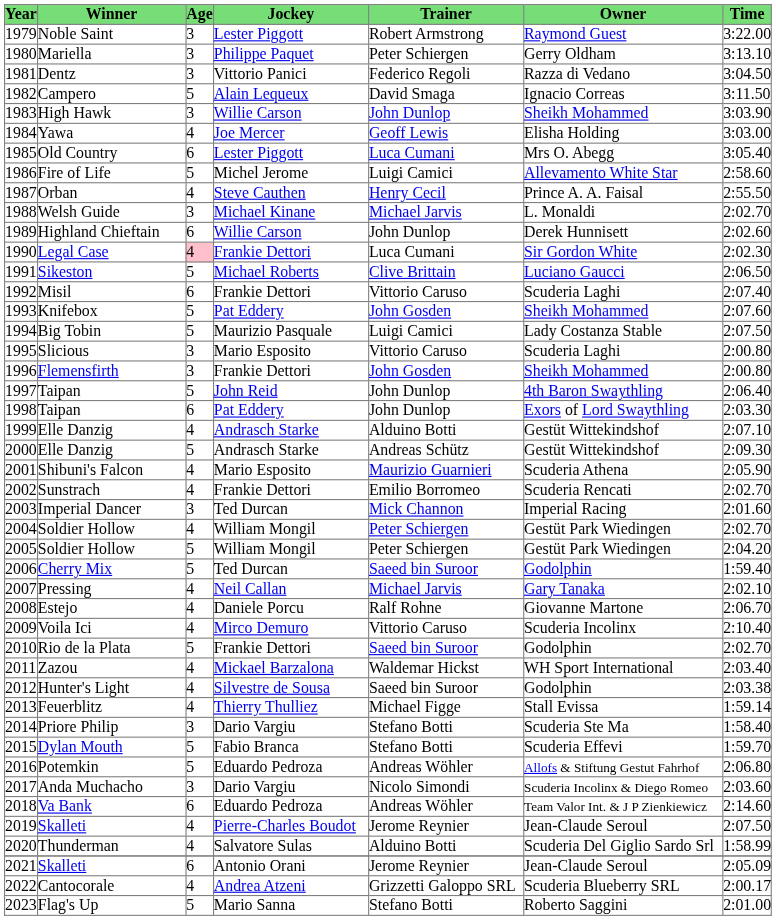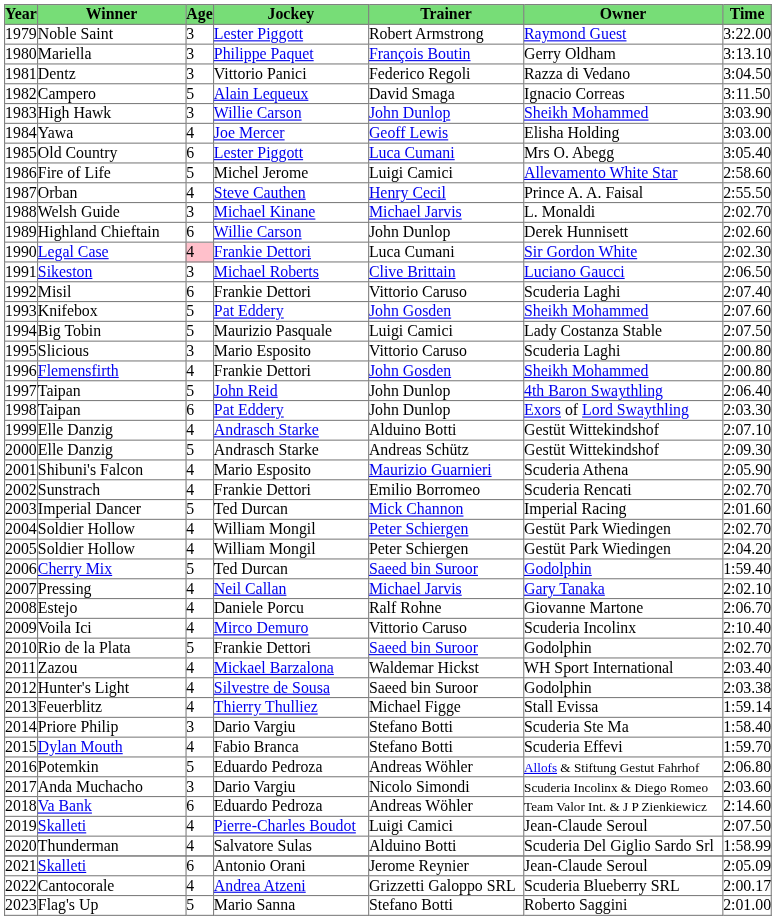 <table class = "sortable" | border="1" cellpadding="0" style="border-collapse: collapse; font-size:90%">
 <tr bgcolor="#77dd77" align="center">
 <th>Year</th>
 <th>Winner</th>
 <th>Age</th>
 <th>Jockey</th>
 <th>Trainer</th>
 <th>Owner</th>
 <th>Time</th>
 </tr>
 <tr>
 <td>1979</td>
 <td width=134px>Noble Saint</td>
 <td>3</td>
 <td width=140px><a href='#'>Lester Piggott</a></td>
 <td width=140px>Robert Armstrong</td>
 <td width=180px><a href='#'>Raymond Guest</a></td>
 <td>3:22.00</td>
 </tr>
 <tr>
 <td>1980</td>
 <td>Mariella</td>
 <td>3</td>
 <td><a href='#'>Philippe Paquet</a></td>
-<td>Peter Schiergen</td>
+<td><a href='#'>François Boutin</a></td>
 <td>Gerry Oldham</td>
 <td>3:13.10</td>
 </tr>
 <tr>
 <td>1981</td>
 <td>Dentz </td>
 <td>3</td>
 <td>Vittorio Panici</td>
 <td>Federico Regoli</td>
 <td>Razza di Vedano</td>
 <td>3:04.50</td>
 </tr>
 <tr>
 <td>1982</td>
 <td>Campero</td>
 <td>5</td>
 <td><a href='#'>Alain Lequeux</a></td>
 <td>David Smaga</td>
 <td>Ignacio Correas</td>
 <td>3:11.50</td>
 </tr>
 <tr>
 <td>1983</td>
 <td>High Hawk</td>
 <td>3</td>
 <td><a href='#'>Willie Carson</a></td>
 <td><a href='#'>John Dunlop</a></td>
 <td><a href='#'>Sheikh Mohammed</a></td>
 <td>3:03.90</td>
 </tr>
 <tr>
 <td>1984</td>
 <td>Yawa</td>
 <td>4</td>
 <td><a href='#'>Joe Mercer</a></td>
 <td><a href='#'>Geoff Lewis</a></td>
 <td>Elisha Holding</td>
 <td>3:03.00</td>
 </tr>
 <tr>
 <td>1985</td>
 <td>Old Country</td>
 <td>6</td>
 <td><a href='#'>Lester Piggott</a></td>
 <td><a href='#'>Luca Cumani</a></td>
 <td>Mrs O. Abegg</td>
 <td>3:05.40</td>
 </tr>
 <tr>
 <td>1986</td>
 <td>Fire of Life</td>
 <td>5</td>
 <td>Michel Jerome</td>
 <td>Luigi Camici</td>
 <td><a href='#'>Allevamento White Star</a></td>
 <td>2:58.60</td>
 </tr>
 <tr>
 <td>1987</td>
 <td>Orban</td>
 <td>4</td>
 <td><a href='#'>Steve Cauthen</a></td>
 <td><a href='#'>Henry Cecil</a></td>
 <td>Prince A. A. Faisal</td>
 <td>2:55.50</td>
 </tr>
 <tr>
 <td>1988</td>
 <td>Welsh Guide</td>
 <td>3</td>
 <td><a href='#'>Michael Kinane</a></td>
 <td><a href='#'>Michael Jarvis</a></td>
 <td>L. Monaldi</td>
 <td>2:02.70</td>
 </tr>
 <tr>
 <td>1989</td>
 <td>Highland Chieftain</td>
 <td>6</td>
 <td><a href='#'>Willie Carson</a></td>
 <td>John Dunlop</td>
 <td>Derek Hunnisett</td>
 <td>2:02.60</td>
 </tr>
 <tr>
 <td>1990</td>
 <td><a href='#'>Legal Case</a></td>
 <td style="background: pink;">4</td>
 <td><a href='#'>Frankie Dettori</a></td>
 <td>Luca Cumani</td>
 <td><a href='#'>Sir Gordon White</a></td>
 <td>2:02.30</td>
 </tr>
 <tr>
 <td>1991</td>
 <td><a href='#'>Sikeston</a></td>
-<td>5</td>
+<td>3</td>
 <td><a href='#'>Michael Roberts</a></td>
 <td><a href='#'>Clive Brittain</a></td>
 <td><a href='#'>Luciano Gaucci</a></td>
 <td>2:06.50</td>
 </tr>
 <tr>
 <td>1992</td>
 <td>Misil</td>
 <td>6</td>
 <td>Frankie Dettori</td>
 <td>Vittorio Caruso</td>
 <td>Scuderia Laghi</td>
 <td>2:07.40</td>
 </tr>
 <tr>
 <td>1993</td>
 <td>Knifebox</td>
 <td>5</td>
 <td><a href='#'>Pat Eddery</a></td>
 <td><a href='#'>John Gosden</a></td>
 <td><a href='#'>Sheikh Mohammed</a></td>
 <td>2:07.60</td>
 </tr>
 <tr>
 <td>1994</td>
 <td>Big Tobin</td>
 <td>5</td>
 <td>Maurizio Pasquale</td>
 <td>Luigi Camici</td>
 <td>Lady Costanza Stable</td>
 <td>2:07.50</td>
 </tr>
 <tr>
 <td>1995</td>
 <td>Slicious</td>
 <td>3</td>
 <td>Mario Esposito</td>
 <td>Vittorio Caruso</td>
 <td>Scuderia Laghi</td>
 <td>2:00.80</td>
 </tr>
 <tr>
 <td>1996</td>
 <td><a href='#'>Flemensfirth</a></td>
-<td>3</td>
+<td>4</td>
 <td>Frankie Dettori</td>
 <td><a href='#'>John Gosden</a></td>
 <td><a href='#'>Sheikh Mohammed</a></td>
 <td>2:00.80</td>
 </tr>
 <tr>
 <td>1997</td>
 <td>Taipan</td>
 <td>5</td>
 <td><a href='#'>John Reid</a></td>
 <td>John Dunlop</td>
 <td><a href='#'>4th Baron Swaythling</a></td>
 <td>2:06.40</td>
 </tr>
 <tr>
 <td>1998</td>
 <td>Taipan</td>
 <td>6</td>
 <td><a href='#'>Pat Eddery</a></td>
 <td>John Dunlop</td>
 <td><a href='#'>Exors</a> of <a href='#'>Lord Swaythling</a></td>
 <td>2:03.30</td>
 </tr>
 <tr>
 <td>1999</td>
 <td>Elle Danzig</td>
 <td>4</td>
 <td><a href='#'>Andrasch Starke</a></td>
 <td>Alduino Botti</td>
 <td>Gestüt Wittekindshof</td>
 <td>2:07.10</td>
 </tr>
 <tr>
 <td>2000</td>
 <td>Elle Danzig</td>
 <td>5</td>
 <td>Andrasch Starke</td>
 <td>Andreas Schütz</td>
 <td>Gestüt Wittekindshof</td>
 <td>2:09.30</td>
 </tr>
 <tr>
 <td>2001</td>
 <td>Shibuni's Falcon</td>
 <td>4</td>
 <td>Mario Esposito</td>
 <td><a href='#'>Maurizio Guarnieri</a></td>
 <td>Scuderia Athena</td>
 <td>2:05.90</td>
 </tr>
 <tr>
 <td>2002</td>
 <td>Sunstrach</td>
 <td>4</td>
 <td>Frankie Dettori</td>
 <td>Emilio Borromeo</td>
 <td>Scuderia Rencati</td>
 <td>2:02.70</td>
 </tr>
 <tr>
 <td>2003</td>
 <td>Imperial Dancer</td>
-<td>3</td>
+<td>5</td>
 <td>Ted Durcan</td>
 <td><a href='#'>Mick Channon</a></td>
 <td>Imperial Racing</td>
 <td>2:01.60</td>
 </tr>
 <tr>
 <td>2004</td>
 <td>Soldier Hollow</td>
 <td>4</td>
 <td>William Mongil</td>
 <td><a href='#'>Peter Schiergen</a></td>
 <td>Gestüt Park Wiedingen</td>
 <td>2:02.70</td>
 </tr>
 <tr>
 <td>2005</td>
 <td>Soldier Hollow</td>
-<td>5</td>
+<td>4</td>
 <td>William Mongil</td>
 <td>Peter Schiergen</td>
 <td>Gestüt Park Wiedingen</td>
 <td>2:04.20</td>
 </tr>
 <tr>
 <td>2006</td>
 <td><a href='#'>Cherry Mix</a></td>
 <td>5</td>
 <td>Ted Durcan</td>
 <td><a href='#'>Saeed bin Suroor</a></td>
 <td><a href='#'>Godolphin</a></td>
 <td>1:59.40</td>
 </tr>
 <tr>
 <td>2007</td>
 <td>Pressing</td>
 <td>4</td>
 <td><a href='#'>Neil Callan</a></td>
 <td><a href='#'>Michael Jarvis</a></td>
 <td><a href='#'>Gary Tanaka</a></td>
 <td>2:02.10</td>
 </tr>
 <tr>
 <td>2008</td>
 <td>Estejo</td>
 <td>4</td>
 <td>Daniele Porcu</td>
 <td>Ralf Rohne</td>
 <td>Giovanne Martone</td>
 <td>2:06.70</td>
 </tr>
 <tr>
 <td>2009</td>
 <td>Voila Ici</td>
 <td>4</td>
 <td><a href='#'>Mirco Demuro</a></td>
 <td>Vittorio Caruso</td>
 <td>Scuderia Incolinx</td>
 <td>2:10.40</td>
 </tr>
 <tr>
 <td>2010</td>
 <td>Rio de la Plata</td>
 <td>5</td>
 <td>Frankie Dettori</td>
 <td><a href='#'>Saeed bin Suroor</a></td>
 <td>Godolphin</td>
 <td>2:02.70</td>
 </tr>
 <tr>
 <td>2011</td>
 <td>Zazou</td>
 <td>4</td>
 <td><a href='#'>Mickael Barzalona</a></td>
 <td>Waldemar Hickst</td>
 <td>WH Sport International</td>
 <td>2:03.40</td>
 </tr>
 <tr>
 <td>2012</td>
 <td>Hunter's Light</td>
 <td>4</td>
 <td><a href='#'>Silvestre de Sousa</a></td>
 <td>Saeed bin Suroor</td>
 <td>Godolphin</td>
 <td>2:03.38</td>
 </tr>
 <tr>
 <td>2013</td>
 <td>Feuerblitz</td>
 <td>4</td>
 <td><a href='#'>Thierry Thulliez</a></td>
 <td>Michael Figge</td>
 <td>Stall Evissa</td>
 <td>1:59.14</td>
 </tr>
 <tr>
 <td>2014</td>
 <td>Priore Philip</td>
 <td>3</td>
 <td>Dario Vargiu</td>
 <td>Stefano Botti</td>
 <td>Scuderia Ste Ma</td>
 <td>1:58.40</td>
 </tr>
 <tr>
 <td>2015</td>
 <td><a href='#'>Dylan Mouth</a></td>
-<td>5</td>
+<td>4</td>
 <td>Fabio Branca</td>
 <td>Stefano Botti</td>
 <td>Scuderia Effevi</td>
 <td>1:59.70</td>
 </tr>
 <tr>
 <td>2016</td>
 <td>Potemkin</td>
 <td>5</td>
 <td>Eduardo Pedroza</td>
 <td>Andreas Wöhler</td>
 <td><small><a href='#'>Allofs</a> & Stiftung Gestut Fahrhof</small></td>
 <td>2:06.80</td>
 </tr>
 <tr>
 <td>2017</td>
 <td>Anda Muchacho</td>
 <td>3</td>
 <td>Dario Vargiu</td>
 <td>Nicolo Simondi</td>
 <td><small>Scuderia Incolinx & Diego Romeo</small></td>
 <td>2:03.60</td>
 </tr>
 <tr>
 <td>2018</td>
 <td><a href='#'>Va Bank</a></td>
 <td>6</td>
 <td>Eduardo Pedroza</td>
 <td>Andreas Wöhler</td>
 <td><small>Team Valor Int. & J P Zienkiewicz</small></td>
 <td>2:14.60</td>
 </tr>
 <tr>
 <td>2019</td>
 <td><a href='#'>Skalleti</a></td>
 <td>4</td>
 <td><a href='#'>Pierre-Charles Boudot</a></td>
-<td>Jerome Reynier</td>
+<td>Luigi Camici</td>
 <td>Jean-Claude Seroul</td>
 <td>2:07.50</td>
 </tr>
 <tr>
 <td>2020</td>
 <td>Thunderman</td>
 <td>4</td>
 <td>Salvatore Sulas</td>
 <td>Alduino Botti</td>
 <td>Scuderia Del Giglio Sardo Srl</td>
 <td>1:58.99</td>
 </tr>
 <tr>
 </tr>
 <tr>
 <td>2021</td>
 <td><a href='#'>Skalleti</a></td>
 <td>6</td>
 <td>Antonio Orani</td>
 <td>Jerome Reynier</td>
 <td>Jean-Claude Seroul</td>
 <td>2:05.09</td>
 </tr>
 <tr>
 <td>2022</td>
 <td>Cantocorale</td>
 <td>4</td>
 <td><a href='#'>Andrea Atzeni</a></td>
 <td>Grizzetti Galoppo SRL</td>
 <td>Scuderia Blueberry SRL</td>
 <td>2:00.17</td>
 </tr>
 <tr>
 <td>2023</td>
 <td>Flag's Up</td>
 <td>5</td>
 <td>Mario Sanna</td>
 <td>Stefano Botti</td>
 <td>Roberto Saggini</td>
 <td>2:01.00</td>
 </tr>
 </table>
